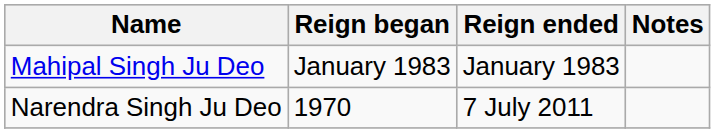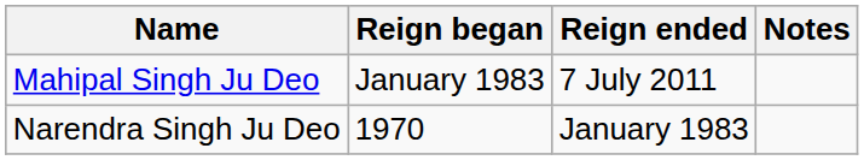 <table class="wikitable">
 <tr>
 <th>Name</th>
 <th>Reign began</th>
 <th>Reign ended</th>
 <th>Notes</th>
 </tr>
 <tr>
 <td><a href='#'>Mahipal Singh Ju Deo</a></td>
 <td>January 1983</td>
-<td>January 1983</td>
+<td>7 July 2011</td>
 <td></td>
 </tr>
 <tr>
 <td>Narendra Singh Ju Deo</td>
 <td>1970</td>
-<td>7 July 2011</td>
+<td>January 1983</td>
 <td></td>
 </tr>
 </table>
